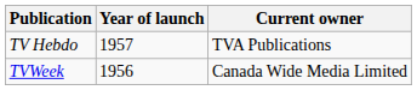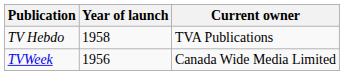 <table class="wikitable">
 <tr>
 <th>Publication</th>
 <th>Year of launch</th>
 <th>Current owner</th>
 </tr>
 <tr>
 <td><em>TV Hebdo</em><br></td>
-<td>1957</td>
+<td>1958</td>
 <td>TVA Publications</td>
 </tr>
 <tr>
 <td><em><a href='#'>TVWeek</a></em></td>
 <td>1956</td>
 <td>Canada Wide Media Limited</td>
 </tr>
 </table>
